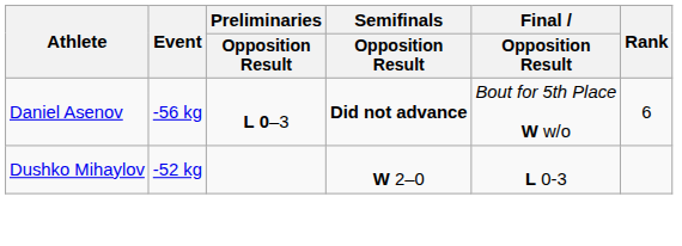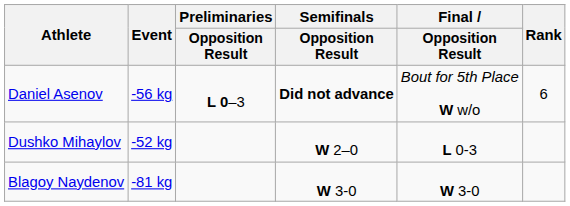 <table class="wikitable" style="font-size:90%;">
 <tr>
 <th rowspan=2>Athlete</th>
 <th rowspan=2>Event</th>
 <th>Preliminaries</th>
 <th>Semifinals</th>
 <th>Final / </th>
 <th rowspan=2>Rank</th>
 </tr>
 <tr style="font-size:95%">
 <th>Opposition<br>Result</th>
 <th>Opposition<br>Result</th>
 <th>Opposition<br>Result</th>
 </tr>
 <tr align=center>
 <td align=left><a href='#'>Daniel Asenov</a></td>
 <td align=left><a href='#'>-56 kg</a></td>
 <td><br><strong>L</strong> <strong>0</strong>–3</td>
 <td><strong>Did not advance</strong></td>
 <td><em>Bout for 5th Place</em><br><br><strong>W</strong> w/o</td>
 <td>6</td>
 </tr>
 <tr align=center>
 <td align=left><a href='#'>Dushko Mihaylov</a></td>
 <td align=left><a href='#'>-52 kg</a></td>
 <td></td>
 <td><br><strong>W</strong> 2–0</td>
 <td><br><strong>L</strong> 0-3</td>
 <td></td>
 </tr>
+<tr align=center>
+<td align=left><a href='#'>Blagoy Naydenov</a></td>
+<td align=left><a href='#'>-81 kg</a></td>
+<td></td>
+<td><br><strong>W</strong> 3-0</td>
+<td><br><strong>W</strong> 3-0</td>
+<td></td>
+</tr>
 </table>
